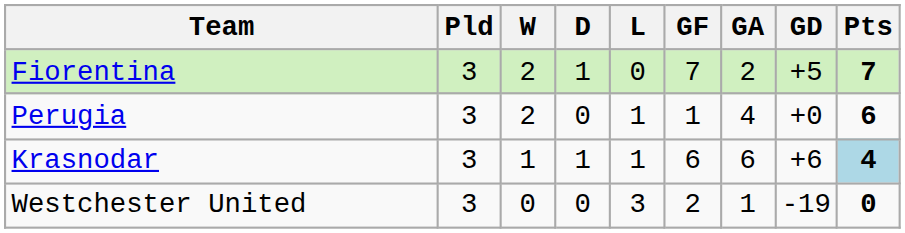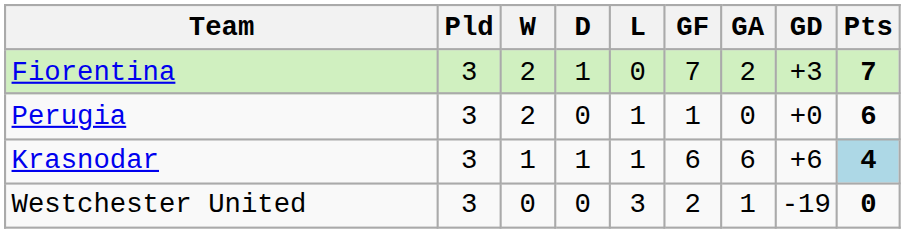 <table class=wikitable style="text-align:center">
 <tr>
 <th width=200>Team</th>
 <th width=20>Pld</th>
 <th width=20>W</th>
 <th width=20>D</th>
 <th width=20>L</th>
 <th width=20>GF</th>
 <th width=20>GA</th>
 <th width=20>GD</th>
 <th width=20>Pts</th>
 </tr>
 <tr bgcolor=#d0f0c0>
 <td style="text-align:left"> <a href='#'>Fiorentina</a></td>
 <td>3</td>
 <td>2</td>
 <td>1</td>
 <td>0</td>
 <td>7</td>
 <td>2</td>
-<td>+5</td>
+<td>+3</td>
 <td><strong>7</strong></td>
 </tr>
 <tr>
 <td style="text-align:left"> <a href='#'>Perugia</a></td>
 <td>3</td>
 <td>2</td>
 <td>0</td>
 <td>1</td>
 <td>1</td>
-<td>4</td>
+<td>0</td>
 <td>+0</td>
 <td><strong>6</strong></td>
 </tr>
 <tr>
 <td style="text-align:left"> <a href='#'>Krasnodar</a></td>
 <td>3</td>
 <td>1</td>
 <td>1</td>
 <td>1</td>
 <td>6</td>
 <td>6</td>
 <td>+6</td>
 <td style="background: lightblue;"><strong>4</strong></td>
 </tr>
 <tr>
 <td style="text-align:left"> Westchester United</td>
 <td>3</td>
 <td>0</td>
 <td>0</td>
 <td>3</td>
 <td>2</td>
 <td>1</td>
 <td>-19</td>
 <td><strong>0</strong></td>
 </tr>
 </table>
